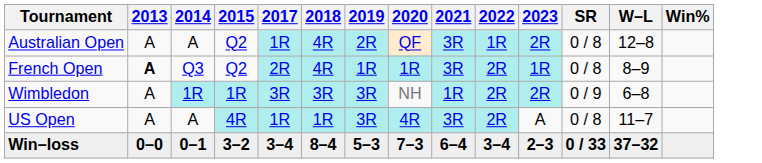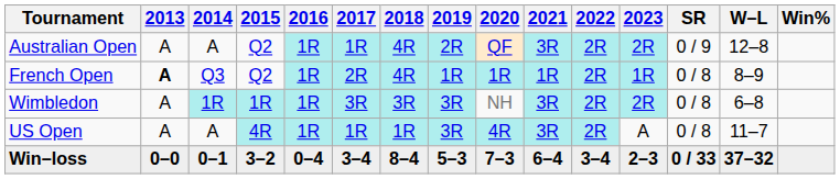 <table class=wikitable style=text-align:center>
 <tr>
 <th>Tournament</th>
 <th><a href='#'>2013</a></th>
 <th><a href='#'>2014</a></th>
 <th><a href='#'>2015</a></th>
+<th><a href='#'>2016</a></th>
 <th><a href='#'>2017</a></th>
 <th><a href='#'>2018</a></th>
 <th><a href='#'>2019</a></th>
 <th><a href='#'>2020</a></th>
 <th><a href='#'>2021</a></th>
 <th><a href='#'>2022</a></th>
 <th><a href='#'>2023</a></th>
 <th>SR</th>
 <th>W–L</th>
 <th>Win%</th>
 </tr>
 <tr>
 <td style=text-align:left><a href='#'>Australian Open</a></td>
 <td>A</td>
 <td>A</td>
 <td><a href='#'>Q2</a></td>
 <td style=background:#afeeee><a href='#'>1R</a></td>
+<td style=background:#afeeee><a href='#'>1R</a></td>
 <td style=background:#afeeee><a href='#'>4R</a></td>
 <td style=background:#afeeee><a href='#'>2R</a></td>
 <td style=background:#ffebcd><a href='#'>QF</a></td>
 <td style=background:#afeeee><a href='#'>3R</a></td>
-<td style=background:#afeeee><a href='#'>1R</a></td>
 <td style=background:#afeeee><a href='#'>2R</a></td>
-<td>0 / 8</td>
+<td style=background:#afeeee><a href='#'>2R</a></td>
+<td>0 / 9</td>
 <td>12–8</td>
 <td></td>
 </tr>
 <tr>
 <td style=text-align:left><a href='#'>French Open</a></td>
 <td><strong>A</strong></td>
 <td><a href='#'>Q3</a></td>
 <td><a href='#'>Q2</a></td>
+<td style=background:#afeeee><a href='#'>1R</a></td>
 <td style=background:#afeeee><a href='#'>2R</a></td>
 <td style=background:#afeeee><a href='#'>4R</a></td>
 <td style=background:#afeeee><a href='#'>1R</a></td>
 <td style=background:#afeeee><a href='#'>1R</a></td>
-<td style=background:#afeeee><a href='#'>3R</a></td>
+<td style=background:#afeeee><a href='#'>1R</a></td>
 <td style=background:#afeeee><a href='#'>2R</a></td>
 <td bgcolor=afeeee><a href='#'>1R</a></td>
 <td>0 / 8</td>
 <td>8–9</td>
 <td></td>
 </tr>
 <tr>
 <td style=text-align:left><a href='#'>Wimbledon</a></td>
 <td>A</td>
 <td style=background:#afeeee><a href='#'>1R</a></td>
 <td style=background:#afeeee><a href='#'>1R</a></td>
+<td style=background:#afeeee><a href='#'>1R</a></td>
 <td style=background:#afeeee><a href='#'>3R</a></td>
 <td style=background:#afeeee><a href='#'>3R</a></td>
 <td style=background:#afeeee><a href='#'>3R</a></td>
 <td style=color:#767676>NH</td>
-<td style=background:#afeeee><a href='#'>1R</a></td>
+<td style=background:#afeeee><a href='#'>3R</a></td>
 <td bgcolor=afeeee><a href='#'>2R</a></td>
 <td style=background:#afeeee><a href='#'>2R</a></td>
-<td>0 / 9</td>
+<td>0 / 8</td>
 <td>6–8</td>
 <td></td>
 </tr>
 <tr>
 <td style=text-align:left><a href='#'>US Open</a></td>
 <td>A</td>
 <td>A</td>
 <td style=background:#afeeee><a href='#'>4R</a></td>
+<td style=background:#afeeee><a href='#'>1R</a></td>
 <td style=background:#afeeee><a href='#'>1R</a></td>
 <td style=background:#afeeee><a href='#'>1R</a></td>
 <td style=background:#afeeee><a href='#'>3R</a></td>
 <td style=background:#afeeee><a href='#'>4R</a></td>
 <td style=background:#afeeee><a href='#'>3R</a></td>
 <td style=background:#afeeee><a href='#'>2R</a></td>
 <td>A</td>
 <td>0 / 8</td>
 <td>11–7</td>
 <td></td>
 </tr>
 <tr style=font-weight:bold;background:#efefef>
 <td style=text-align:left>Win–loss</td>
 <td>0–0</td>
 <td>0–1</td>
 <td>3–2</td>
+<td>0–4</td>
 <td>3–4</td>
 <td>8–4</td>
 <td>5–3</td>
 <td>7–3</td>
 <td>6–4</td>
 <td>3–4</td>
 <td>2–3</td>
 <td>0 / 33</td>
 <td>37–32</td>
 <td></td>
 </tr>
 </table>
